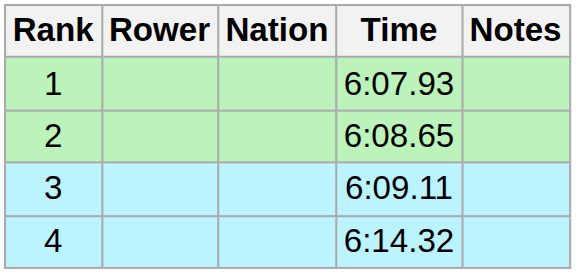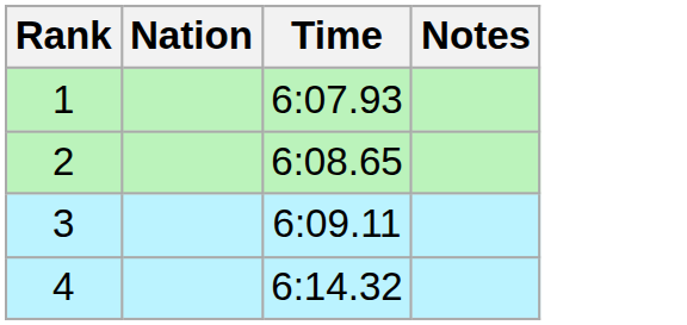 <table class="wikitable sortable" style="text-align:center">
 <tr>
 <th>Rank</th>
-<th>Rower</th>
 <th>Nation</th>
 <th>Time</th>
 <th>Notes</th>
 </tr>
 <tr bgcolor=bbf3bb>
 <td>1</td>
-<td align=left data-sort-value="Ford, Bruce"></td>
 <td align=left></td>
 <td>6:07.93</td>
 <td></td>
 </tr>
 <tr bgcolor=bbf3bb>
 <td>2</td>
-<td align=left data-sort-value="González, Jesús"></td>
 <td align=left></td>
 <td>6:08.65</td>
 <td></td>
 </tr>
 <tr bgcolor=bbf3ff>
 <td>3</td>
-<td align=left data-sort-value="Enstad, Ivan"></td>
 <td align=left></td>
 <td>6:09.11</td>
 <td></td>
 </tr>
 <tr bgcolor=bbf3ff>
 <td>4</td>
-<td align=left data-sort-value="Beall, Bruce"></td>
 <td align=left></td>
 <td>6:14.32</td>
 <td></td>
 </tr>
 </table>
